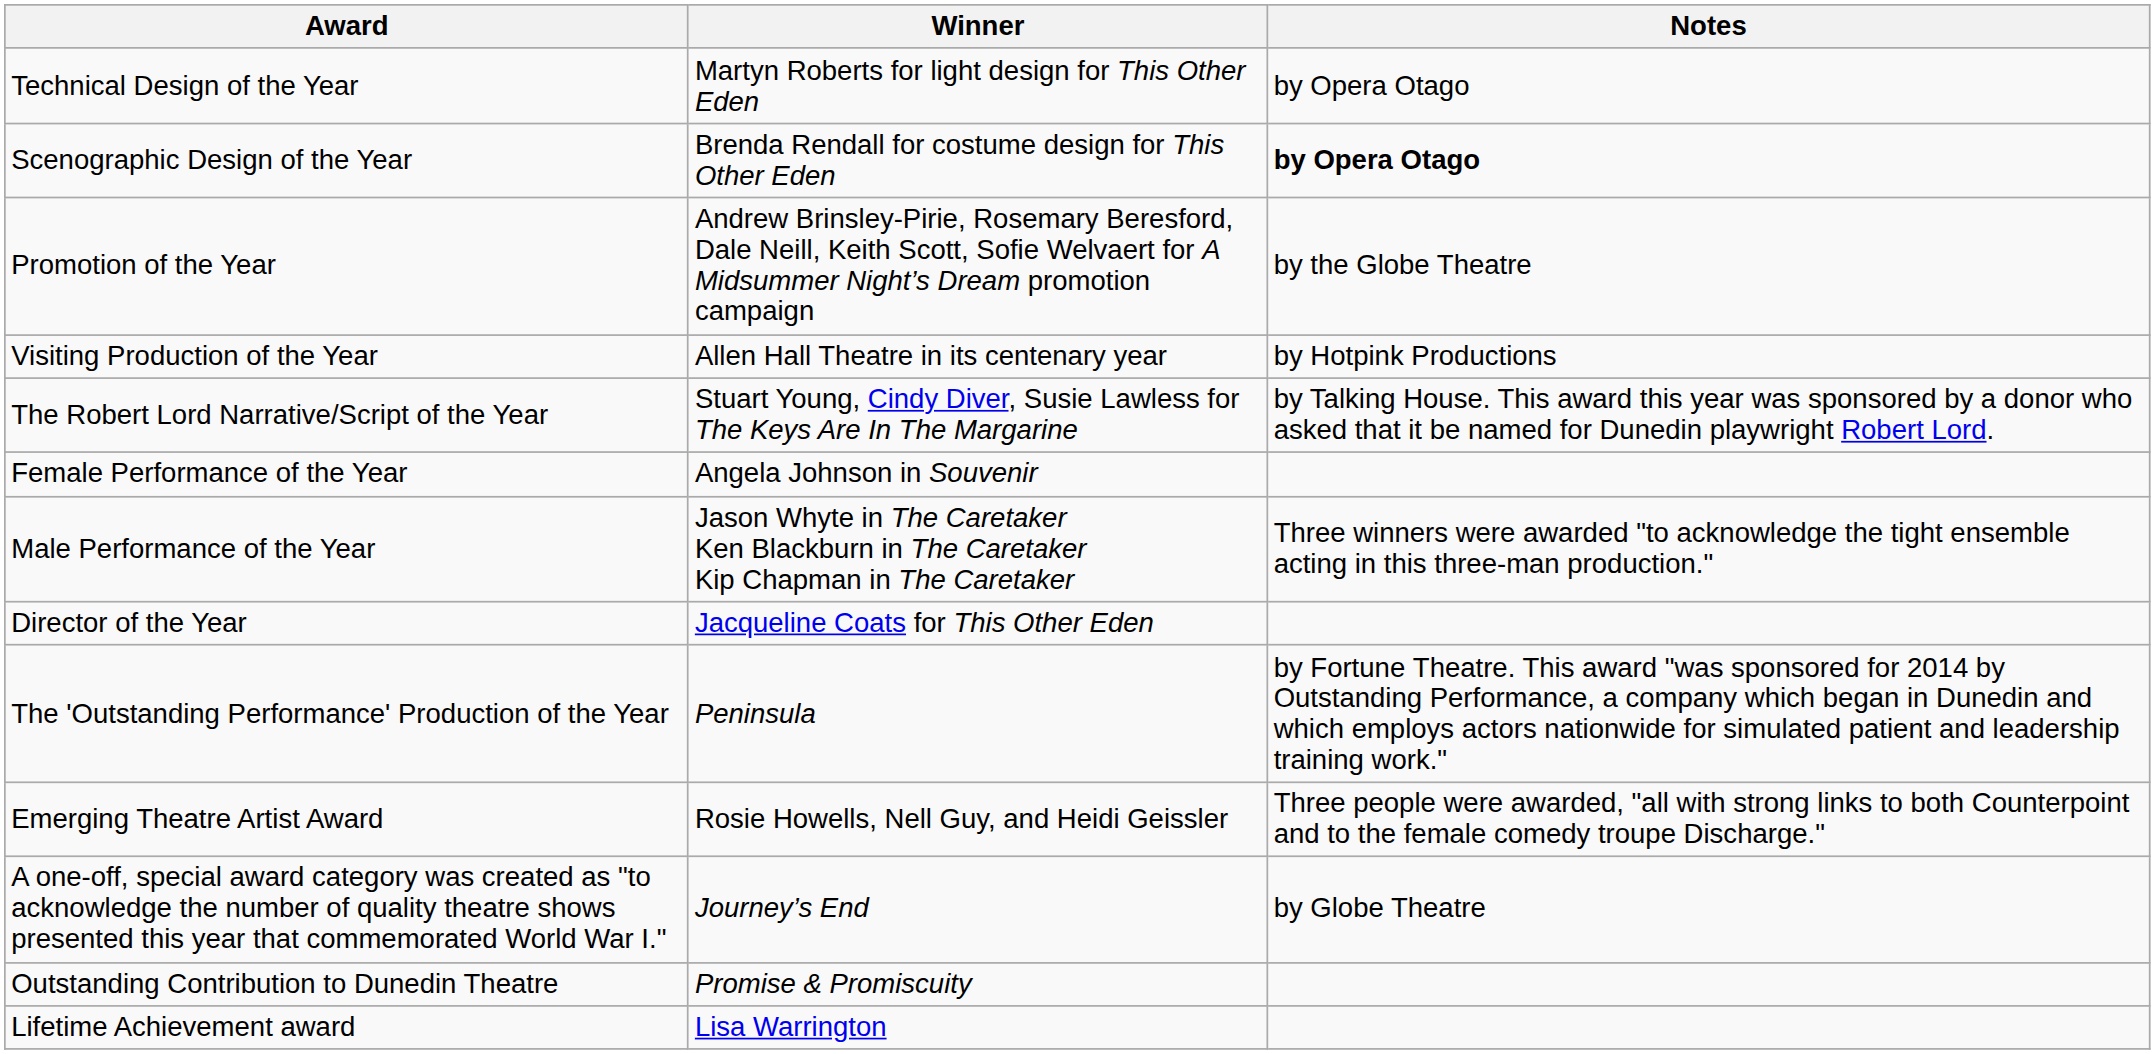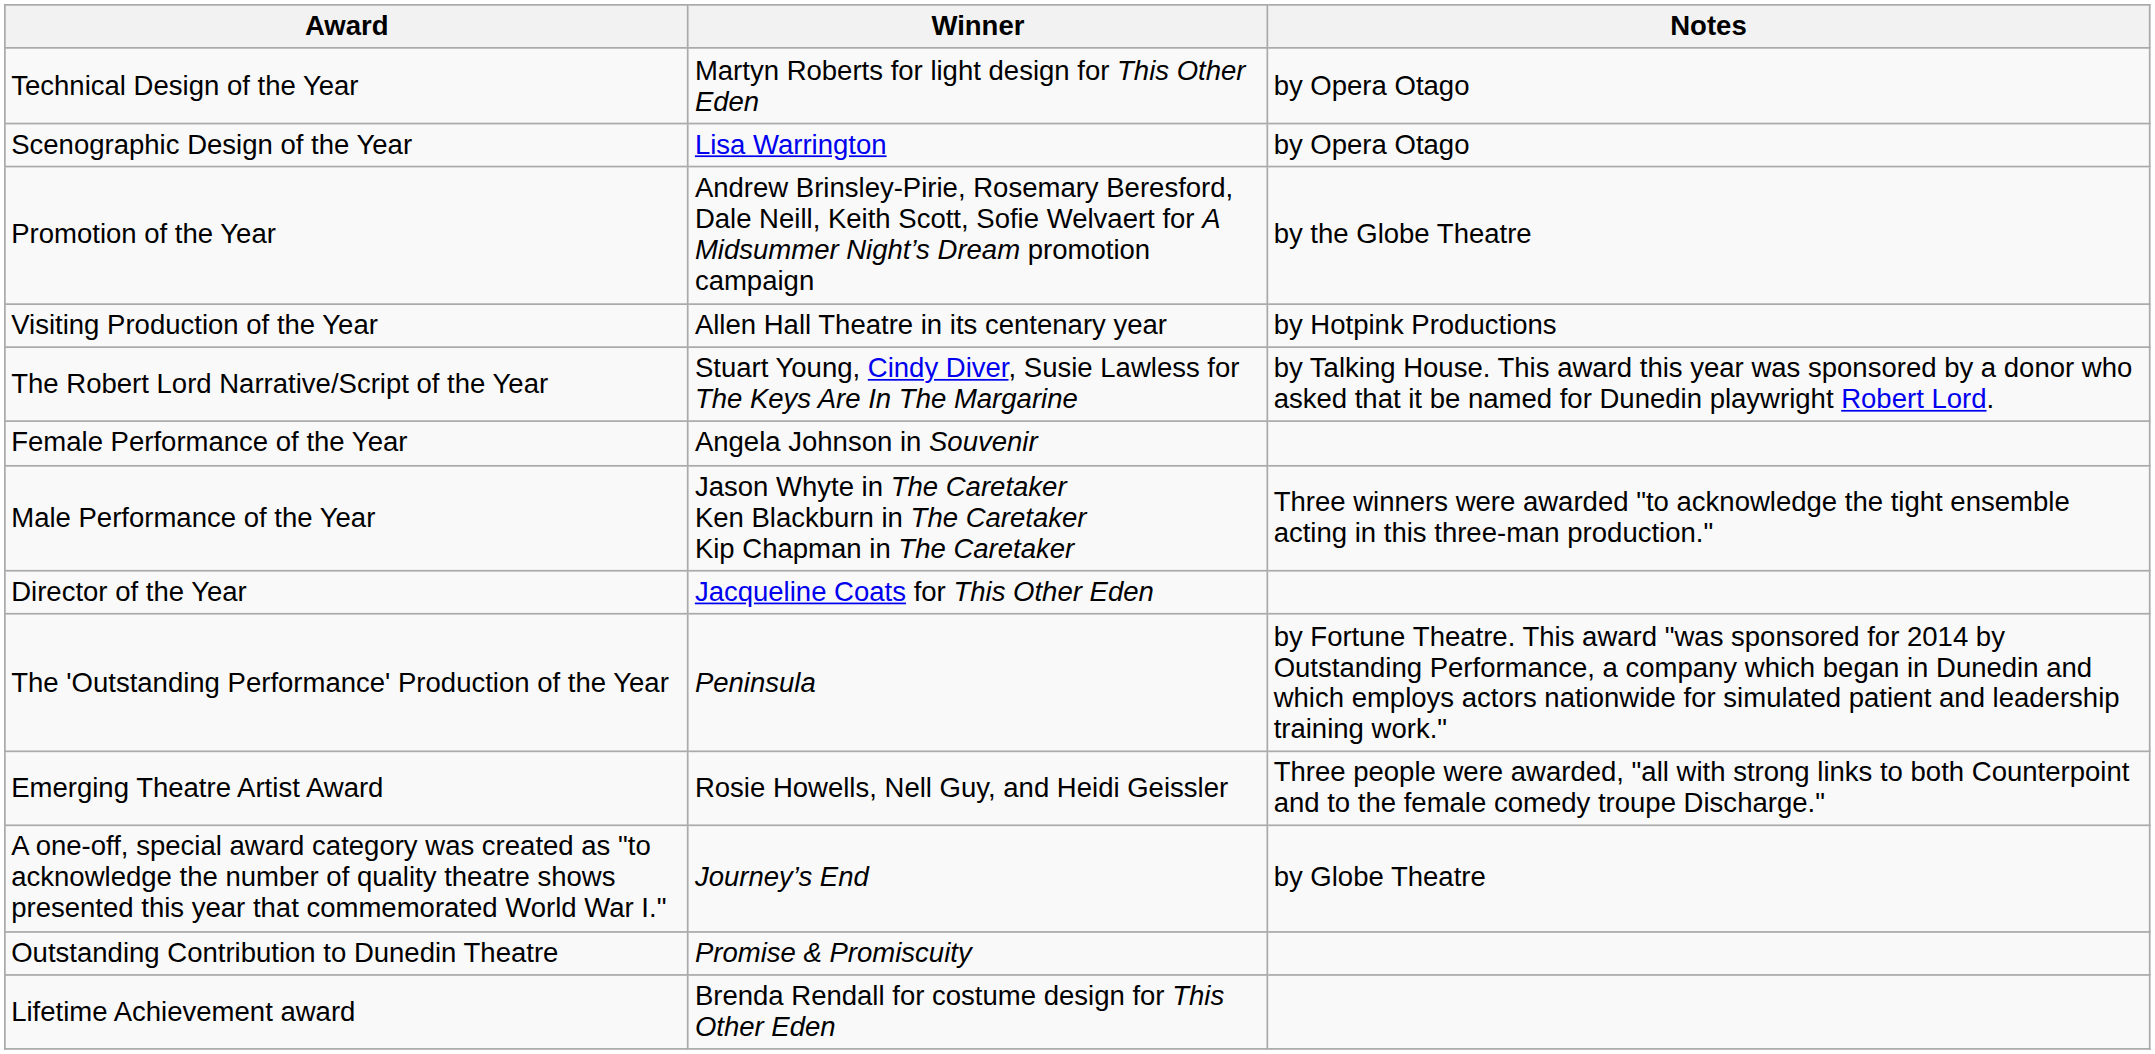 <table class="wikitable">
 <tr>
 <th>Award</th>
 <th>Winner</th>
 <th>Notes</th>
 </tr>
 <tr>
 <td>Technical Design of the Year</td>
 <td>Martyn Roberts for light design for <em>This Other Eden</em></td>
 <td>by Opera Otago </td>
 </tr>
 <tr>
 <td>Scenographic Design of the Year</td>
-<td>Brenda Rendall for costume design for <em>This Other Eden</em></td>
-<td><strong>by Opera Otago </strong></td>
+<td><a href='#'>Lisa Warrington</a> </td>
+<td>by Opera Otago </td>
 </tr>
 <tr>
 <td>Promotion of the Year</td>
 <td>Andrew Brinsley-Pirie, Rosemary Beresford, Dale Neill, Keith Scott, Sofie Welvaert for <em>A Midsummer Night’s Dream</em> promotion campaign</td>
 <td>by the Globe Theatre</td>
 </tr>
 <tr>
 <td>Visiting Production of the Year</td>
 <td>Allen Hall Theatre in its centenary year</td>
 <td>by Hotpink Productions </td>
 </tr>
 <tr>
 <td>The Robert Lord Narrative/Script of the Year</td>
 <td>Stuart Young, <a href='#'>Cindy Diver</a>, Susie Lawless for <em>The Keys Are In The Margarine</em></td>
 <td>by Talking House. This award this year was sponsored by a donor who asked that it be named for Dunedin playwright <a href='#'>Robert Lord</a>.</td>
 </tr>
 <tr>
 <td>Female Performance of the Year</td>
 <td>Angela Johnson in <em>Souvenir</em></td>
 <td></td>
 </tr>
 <tr>
 <td>Male Performance of the Year</td>
 <td>Jason Whyte in <em>The Caretaker</em><br>Ken Blackburn  in <em>The Caretaker</em><br>Kip Chapman in <em>The Caretaker</em></td>
 <td>Three winners were awarded "to acknowledge the tight ensemble acting in this three-man production."</td>
 </tr>
 <tr>
 <td>Director of the Year</td>
 <td><a href='#'>Jacqueline Coats</a> for <em>This Other Eden</em></td>
 <td></td>
 </tr>
 <tr>
 <td>The 'Outstanding Performance' Production of the Year</td>
 <td><em>Peninsula</em></td>
 <td>by Fortune Theatre. This award "was sponsored for 2014 by Outstanding Performance, a company which began in Dunedin and which employs actors nationwide for simulated patient and leadership training work."</td>
 </tr>
 <tr>
 <td>Emerging Theatre Artist Award</td>
 <td>Rosie Howells, Nell Guy, and Heidi Geissler</td>
 <td>Three people were awarded, "all with strong links to both Counterpoint and to the female comedy troupe Discharge."</td>
 </tr>
 <tr>
 <td>A one-off, special award category was created as "to acknowledge the number of quality theatre shows presented this year that commemorated World War I."</td>
 <td><em>Journey’s End</em></td>
 <td>by Globe Theatre</td>
 </tr>
 <tr>
 <td>Outstanding Contribution to Dunedin Theatre</td>
 <td><em>Promise & Promiscuity</em></td>
 <td></td>
 </tr>
 <tr>
 <td>Lifetime Achievement award</td>
-<td><a href='#'>Lisa Warrington</a> </td>
+<td>Brenda Rendall for costume design for <em>This Other Eden</em></td>
 <td></td>
 </tr>
 </table>
